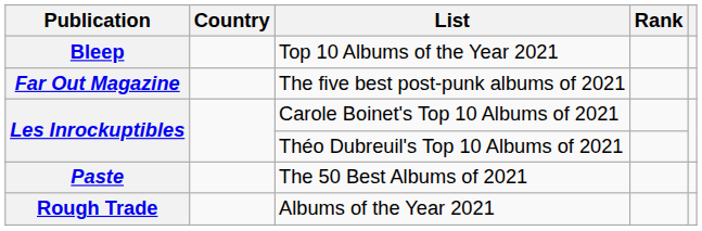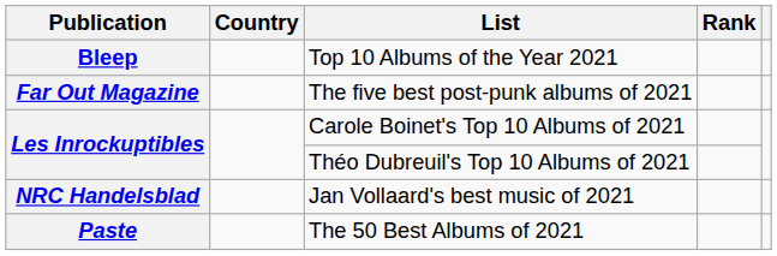 <table class="wikitable mw-collapsible sortable plainrowheaders" style="margin-left: auto; margin-right: auto; border: none;">
 <tr>
 <th scope="col">Publication</th>
 <th scope="col">Country</th>
 <th scope="col" class="unsortable">List</th>
 <th scope="col" data-sort-type="number">Rank</th>
 <th scope="col" class="unsortable"></th>
 </tr>
 <tr>
 <th scope="row"><a href='#'>Bleep</a></th>
 <td></td>
 <td>Top 10 Albums of the Year 2021</td>
 <td></td>
 <td></td>
 </tr>
 <tr>
 <th scope="row"><em><a href='#'>Far Out Magazine</a></em></th>
 <td></td>
 <td>The five best post-punk albums of 2021</td>
 <td></td>
 <td></td>
 </tr>
 <tr>
 <th scope="row" rowspan="2"><em><a href='#'>Les Inrockuptibles</a></em></th>
 <td rowspan="2"></td>
 <td>Carole Boinet's Top 10 Albums of 2021</td>
 <td></td>
 <td rowspan="2"></td>
 </tr>
 <tr>
 <td>Théo Dubreuil's Top 10 Albums of 2021</td>
 <td></td>
 </tr>
 <tr>
+<th scope="row"><em><a href='#'>NRC Handelsblad</a></em></th>
+<td></td>
+<td>Jan Vollaard's best music of 2021</td>
+<td></td>
+<td></td>
+</tr>
+<tr>
 <th scope="row"><em><a href='#'>Paste</a></em></th>
 <td></td>
 <td>The 50 Best Albums of 2021</td>
 <td></td>
 <td></td>
 </tr>
-<tr>
-<th scope="row"><a href='#'>Rough Trade</a></th>
-<td></td>
-<td>Albums of the Year 2021</td>
-<td></td>
-<td></td>
-</tr>
 </table>
